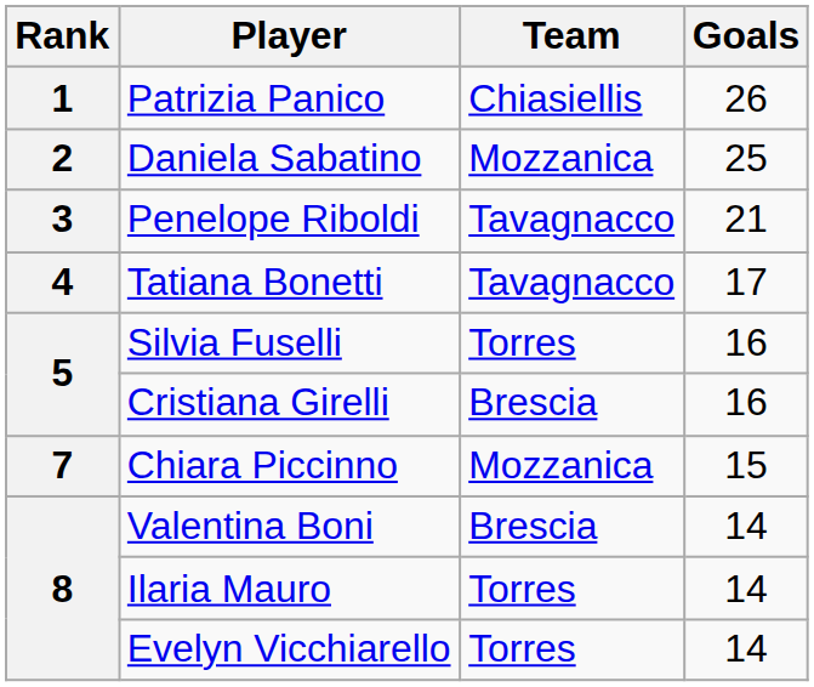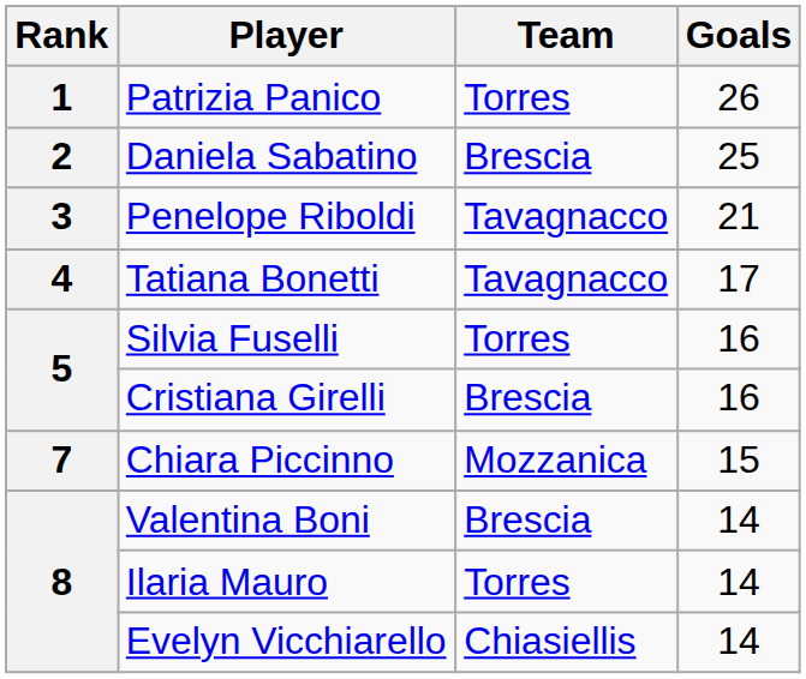 <table class="wikitable">
 <tr>
 <th>Rank</th>
 <th>Player</th>
 <th>Team</th>
 <th>Goals</th>
 </tr>
 <tr>
 <th>1</th>
 <td> <a href='#'>Patrizia Panico</a></td>
-<td><a href='#'>Chiasiellis</a></td>
+<td><a href='#'>Torres</a></td>
 <td align=center>26</td>
 </tr>
 <tr>
 <th>2</th>
 <td> <a href='#'>Daniela Sabatino</a></td>
-<td><a href='#'>Mozzanica</a></td>
+<td><a href='#'>Brescia</a></td>
 <td align=center>25</td>
 </tr>
 <tr>
 <th>3</th>
 <td> <a href='#'>Penelope Riboldi</a></td>
 <td><a href='#'>Tavagnacco</a></td>
 <td align=center>21</td>
 </tr>
 <tr>
 <th>4</th>
 <td> <a href='#'>Tatiana Bonetti</a></td>
 <td><a href='#'>Tavagnacco</a></td>
 <td align=center>17</td>
 </tr>
 <tr>
 <th rowspan=2>5</th>
 <td> <a href='#'>Silvia Fuselli</a></td>
 <td><a href='#'>Torres</a></td>
 <td align=center>16</td>
 </tr>
 <tr>
 <td> <a href='#'>Cristiana Girelli</a></td>
 <td><a href='#'>Brescia</a></td>
 <td align=center>16</td>
 </tr>
 <tr>
 <th>7</th>
 <td> <a href='#'>Chiara Piccinno</a></td>
 <td><a href='#'>Mozzanica</a></td>
 <td align=center>15</td>
 </tr>
 <tr>
 <th rowspan=3>8</th>
 <td> <a href='#'>Valentina Boni</a></td>
 <td><a href='#'>Brescia</a></td>
 <td align=center>14</td>
 </tr>
 <tr>
 <td> <a href='#'>Ilaria Mauro</a></td>
 <td><a href='#'>Torres</a></td>
 <td align=center>14</td>
 </tr>
 <tr>
 <td> <a href='#'>Evelyn Vicchiarello</a></td>
-<td><a href='#'>Torres</a></td>
+<td><a href='#'>Chiasiellis</a></td>
 <td align=center>14</td>
 </tr>
 </table>
